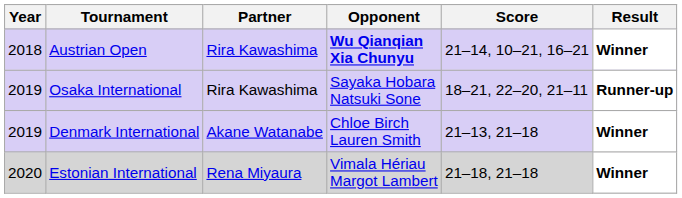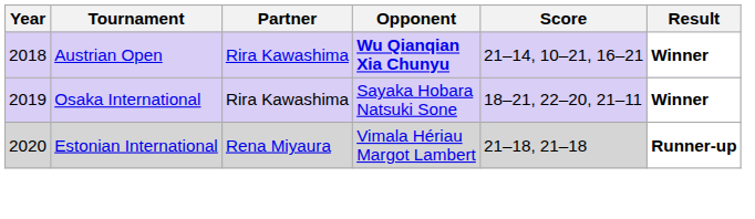 <table class="sortable wikitable" style="font-size: 90%;">
 <tr>
 <th>Year</th>
 <th>Tournament</th>
 <th>Partner</th>
 <th>Opponent</th>
 <th>Score</th>
 <th>Result</th>
 </tr>
 <tr style="background:#D8CEF6">
 <td align="center">2018</td>
 <td align="left"><a href='#'>Austrian Open</a></td>
 <td align="left"> <a href='#'>Rira Kawashima</a></td>
 <td align="left"><strong> <a href='#'>Wu Qianqian</a><br> <a href='#'>Xia Chunyu</a></strong></td>
 <td align="left">21–14, 10–21, 16–21</td>
 <td style="text-align:left; background:white"> <strong>Winner</strong></td>
 </tr>
 <tr style="background:#D8CEF6">
 <td align="center">2019</td>
 <td align="left"><a href='#'>Osaka International</a></td>
 <td align="left"> Rira Kawashima</td>
 <td align="left"> <a href='#'>Sayaka Hobara</a><br> <a href='#'>Natsuki Sone</a></td>
 <td align="left">18–21, 22–20, 21–11</td>
-<td style="text-align:left; background:white"> <strong>Runner-up</strong></td>
-</tr>
-<tr style="background:#D8CEF6">
-<td align="center">2019</td>
-<td align="left"><a href='#'>Denmark International</a></td>
-<td align="left"> <a href='#'>Akane Watanabe</a></td>
-<td align="left"> <a href='#'>Chloe Birch</a><br> <a href='#'>Lauren Smith</a></td>
-<td align="left">21–13, 21–18</td>
 <td style="text-align:left; background:white"> <strong>Winner</strong></td>
 </tr>
 <tr style="background:#D5D5D5">
 <td align="center">2020</td>
 <td align="left"><a href='#'>Estonian International</a></td>
 <td align="left"> <a href='#'>Rena Miyaura</a></td>
 <td align="left"> <a href='#'>Vimala Hériau</a><br> <a href='#'>Margot Lambert</a></td>
 <td align="left">21–18, 21–18</td>
-<td style="text-align:left; background:white"> <strong>Winner</strong></td>
+<td style="text-align:left; background:white"> <strong>Runner-up</strong></td>
 </tr>
 </table>
